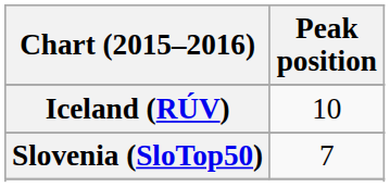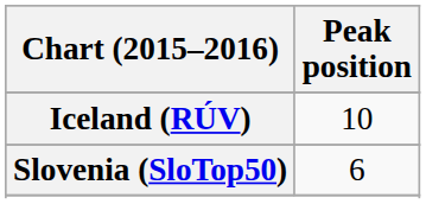 <table class="wikitable sortable plainrowheaders" style="text-align:center">
 <tr>
 <th>Chart (2015–2016)</th>
 <th>Peak<br>position</th>
 </tr>
 <tr>
 </tr>
 <tr>
 </tr>
 <tr>
 </tr>
 <tr>
 </tr>
 <tr>
 </tr>
 <tr>
 </tr>
 <tr>
 </tr>
 <tr>
 </tr>
 <tr>
 </tr>
 <tr>
 </tr>
 <tr>
 </tr>
 <tr>
 </tr>
 <tr>
 </tr>
 <tr>
 <th scope="row">Iceland (<a href='#'>RÚV</a>)</th>
 <td style="text-align:center;">10</td>
 </tr>
 <tr>
 </tr>
 <tr>
 </tr>
 <tr>
 </tr>
 <tr>
 </tr>
 <tr>
 </tr>
 <tr>
 </tr>
 <tr>
 </tr>
 <tr>
 <th scope="row">Slovenia (<a href='#'>SloTop50</a>)</th>
-<td>7</td>
+<td>6</td>
 </tr>
 <tr>
 </tr>
 <tr>
 </tr>
 <tr>
 </tr>
 <tr>
 </tr>
 <tr>
 </tr>
 <tr>
 </tr>
 <tr>
 </tr>
 <tr>
 </tr>
 <tr>
 </tr>
 <tr>
 </tr>
 </table>
